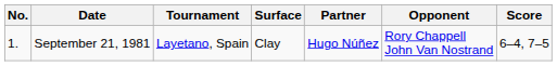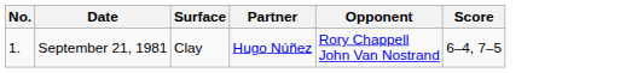 <table class="sortable wikitable" style=font-size:97%>
 <tr>
 <th>No.</th>
 <th>Date</th>
-<th>Tournament</th>
 <th>Surface</th>
 <th>Partner</th>
 <th>Opponent</th>
 <th>Score</th>
 </tr>
 <tr>
 <td>1.</td>
 <td>September 21, 1981</td>
-<td><a href='#'>Layetano</a>, Spain</td>
 <td>Clay</td>
 <td> <a href='#'>Hugo Núñez</a></td>
 <td> <a href='#'>Rory Chappell</a><br> <a href='#'>John Van Nostrand</a></td>
 <td>6–4, 7–5</td>
 </tr>
 </table>
